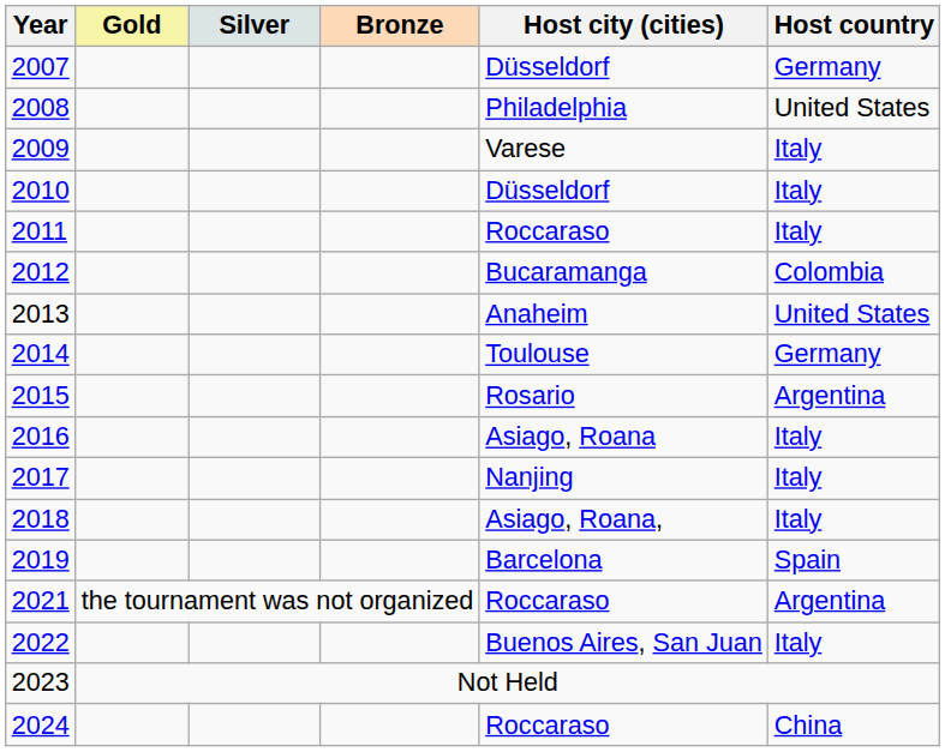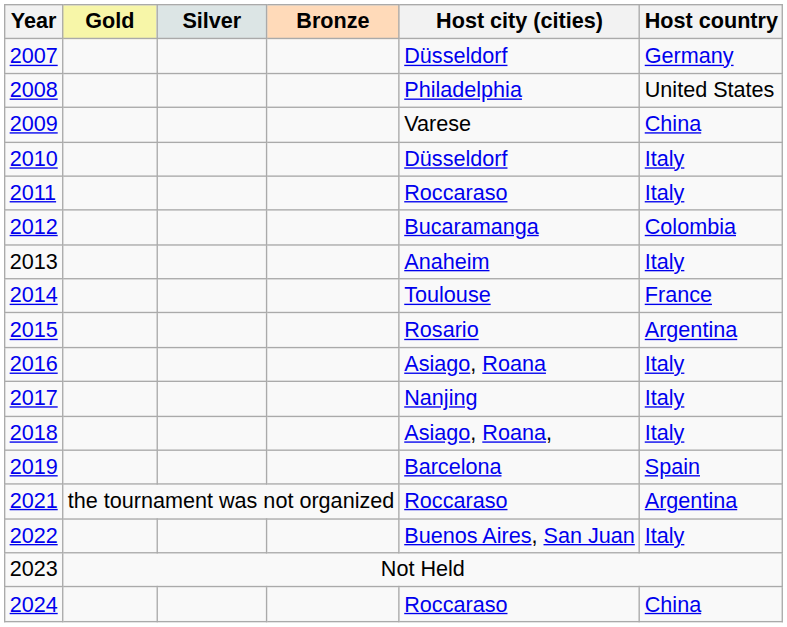 <table class="wikitable sortable">
 <tr bgcolor="#efefef" align=left>
 <th>Year</th>
 <th style="background-color: #F7F6A8;"> Gold</th>
 <th style="background-color: #DCE5E5;"> Silver</th>
 <th style="background-color: #FFDAB9;"> Bronze</th>
 <th>Host city (cities)</th>
 <th>Host country</th>
 </tr>
 <tr>
 <td><a href='#'>2007</a></td>
 <td></td>
 <td></td>
 <td></td>
 <td><a href='#'>Düsseldorf</a></td>
 <td><a href='#'>Germany</a></td>
 </tr>
 <tr>
 <td><a href='#'>2008</a></td>
 <td></td>
 <td></td>
 <td></td>
 <td><a href='#'>Philadelphia</a></td>
 <td>United States</td>
 </tr>
 <tr>
 <td><a href='#'>2009</a></td>
 <td></td>
 <td></td>
 <td></td>
 <td>Varese</td>
-<td><a href='#'>Italy</a></td>
+<td><a href='#'>China</a></td>
 </tr>
 <tr>
 <td><a href='#'>2010</a></td>
 <td></td>
 <td></td>
 <td></td>
 <td><a href='#'>Düsseldorf</a></td>
 <td><a href='#'>Italy</a></td>
 </tr>
 <tr>
 <td><a href='#'>2011</a></td>
 <td></td>
 <td></td>
 <td></td>
 <td><a href='#'>Roccaraso</a></td>
 <td><a href='#'>Italy</a></td>
 </tr>
 <tr>
 <td><a href='#'>2012</a></td>
 <td></td>
 <td></td>
 <td></td>
 <td><a href='#'>Bucaramanga</a></td>
 <td><a href='#'>Colombia</a></td>
 </tr>
 <tr>
 <td>2013</td>
 <td></td>
 <td></td>
 <td></td>
 <td><a href='#'>Anaheim</a></td>
-<td><a href='#'>United States</a></td>
+<td><a href='#'>Italy</a></td>
 </tr>
 <tr>
 <td><a href='#'>2014</a></td>
 <td></td>
 <td></td>
 <td></td>
 <td><a href='#'>Toulouse</a></td>
-<td><a href='#'>Germany</a></td>
+<td><a href='#'>France</a></td>
 </tr>
 <tr>
 <td><a href='#'>2015</a></td>
 <td></td>
 <td></td>
 <td></td>
 <td><a href='#'>Rosario</a></td>
 <td><a href='#'>Argentina</a></td>
 </tr>
 <tr>
 <td><a href='#'>2016</a></td>
 <td></td>
 <td></td>
 <td></td>
 <td><a href='#'>Asiago</a>, <a href='#'>Roana</a></td>
 <td><a href='#'>Italy</a></td>
 </tr>
 <tr>
 <td><a href='#'>2017</a></td>
 <td></td>
 <td></td>
 <td></td>
 <td><a href='#'>Nanjing</a></td>
 <td><a href='#'>Italy</a></td>
 </tr>
 <tr>
 <td><a href='#'>2018</a></td>
 <td></td>
 <td></td>
 <td></td>
 <td><a href='#'>Asiago</a>, <a href='#'>Roana</a>,</td>
 <td><a href='#'>Italy</a></td>
 </tr>
 <tr>
 <td><a href='#'>2019</a></td>
 <td></td>
 <td></td>
 <td></td>
 <td><a href='#'>Barcelona</a></td>
 <td><a href='#'>Spain</a></td>
 </tr>
 <tr>
 <td><a href='#'>2021</a></td>
 <td align=center colspan="3">the tournament was not organized</td>
 <td><a href='#'>Roccaraso</a></td>
 <td><a href='#'>Argentina</a></td>
 </tr>
 <tr>
 <td><a href='#'>2022</a></td>
 <td></td>
 <td></td>
 <td></td>
 <td><a href='#'>Buenos Aires</a>, <a href='#'>San Juan</a></td>
 <td><a href='#'>Italy</a></td>
 </tr>
 <tr>
 <td>2023</td>
 <td align=center colspan="5">Not Held</td>
 </tr>
 <tr>
 <td><a href='#'>2024</a></td>
 <td></td>
 <td></td>
 <td></td>
 <td><a href='#'>Roccaraso</a></td>
 <td><a href='#'>China</a></td>
 </tr>
 </table>
